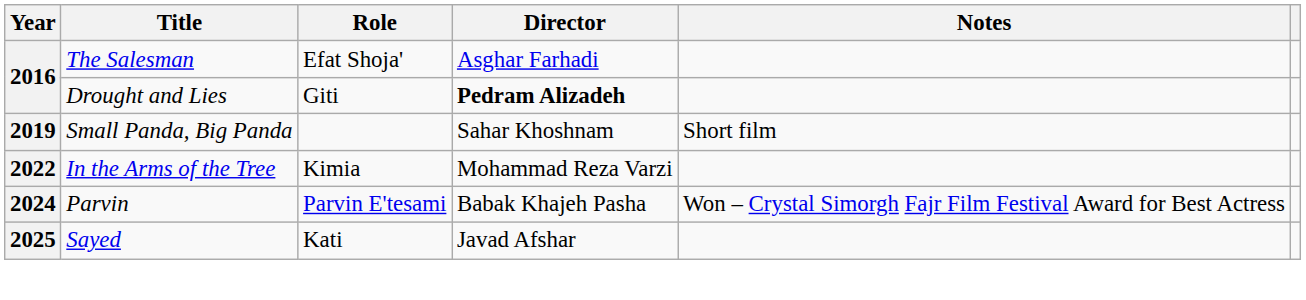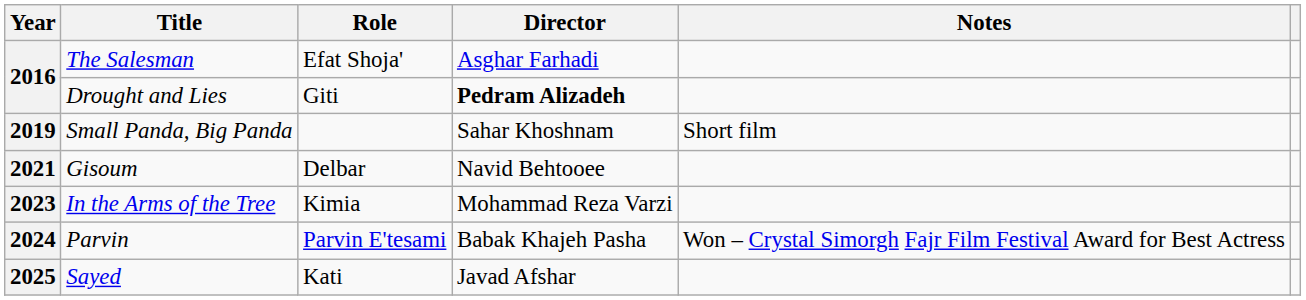 <table class="wikitable plainrowheaders sortable"  style=font-size:100%>
 <tr>
 <th scope="col">Year</th>
 <th scope="col">Title</th>
 <th scope="col">Role</th>
 <th scope="col">Director</th>
 <th scope="col">Notes</th>
 <th scope="col" class="unsortable"></th>
 </tr>
 <tr>
 <th rowspan="2" scope="row">2016</th>
 <td><em><a href='#'>The Salesman</a></em></td>
 <td>Efat Shoja'</td>
 <td><a href='#'>Asghar Farhadi</a></td>
 <td></td>
 <td></td>
 </tr>
 <tr>
 <td><em>Drought and Lies</em></td>
 <td>Giti</td>
 <td><strong>Pedram Alizadeh</strong></td>
 <td></td>
 <td></td>
 </tr>
 <tr>
 <th scope="row">2019</th>
 <td><em>Small Panda, Big Panda</em></td>
 <td></td>
 <td>Sahar Khoshnam</td>
 <td>Short film</td>
 <td></td>
 </tr>
 <tr>
-<th scope=row>2022</th>
+<th scope=row>2021</th>
+<td><em>Gisoum</em></td>
+<td>Delbar</td>
+<td>Navid Behtooee</td>
+<td></td>
+<td></td>
+</tr>
+<tr>
+<th scope=row>2023</th>
 <td><em><a href='#'>In the Arms of the Tree</a></em></td>
 <td>Kimia</td>
 <td>Mohammad Reza Varzi</td>
 <td></td>
 <td></td>
 </tr>
 <tr>
 <th scope=row>2024</th>
 <td><em>Parvin</em></td>
 <td><a href='#'>Parvin E'tesami</a></td>
 <td>Babak Khajeh Pasha</td>
 <td>Won – <a href='#'>Crystal Simorgh</a> <a href='#'>Fajr Film Festival</a> Award for Best Actress</td>
 <td></td>
 </tr>
 <tr>
 <th scope=row>2025</th>
 <td><em><a href='#'>Sayed</a></em></td>
 <td>Kati</td>
 <td>Javad Afshar</td>
 <td></td>
 <td></td>
 </tr>
 </table>
